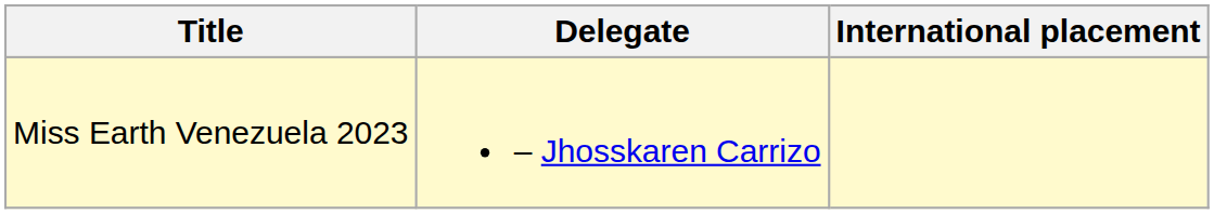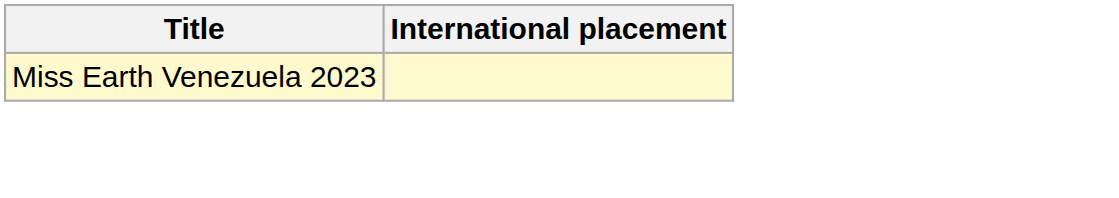 <table class="wikitable sortable" style="font-size: 90%;">
 <tr>
 <th>Title</th>
-<th>Delegate</th>
 <th>International placement</th>
 </tr>
 <tr style="background:#FFFACD;">
 <td>Miss Earth Venezuela 2023</td>
-<td><br><ul><li> – <a href='#'>Jhosskaren Carrizo</a></li></ul></td>
 <td></td>
 </tr>
 </table>
